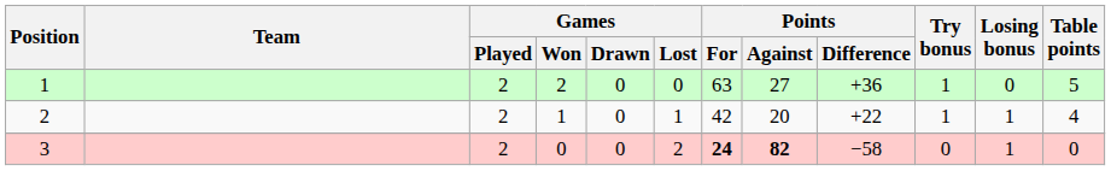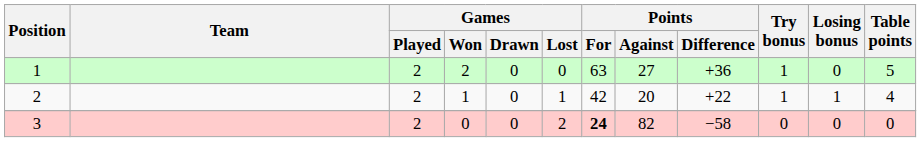 <table class="wikitable" style="text-align: center;">
 <tr>
 <th rowspan="2" width="20">Position</th>
 <th rowspan="2" width="300">Team</th>
 <th colspan="4">Games</th>
 <th colspan="3">Points</th>
 <th rowspan="2" width="20">Try bonus</th>
 <th rowspan="2" width="20">Losing bonus</th>
 <th rowspan="2" width="20">Table points</th>
 </tr>
 <tr>
 <th width="20">Played</th>
 <th width="20">Won</th>
 <th width="20">Drawn</th>
 <th width="20">Lost</th>
 <th width="20">For</th>
 <th width="20">Against</th>
 <th width="20">Difference</th>
 </tr>
 <tr bgcolor="#ccffcc">
 <td>1</td>
 <td></td>
 <td>2</td>
 <td>2</td>
 <td>0</td>
 <td>0</td>
 <td>63</td>
 <td>27</td>
 <td>+36</td>
 <td>1</td>
 <td>0</td>
 <td>5</td>
 </tr>
 <tr>
 <td>2</td>
 <td></td>
 <td>2</td>
 <td>1</td>
 <td>0</td>
 <td>1</td>
 <td>42</td>
 <td>20</td>
 <td>+22</td>
 <td>1</td>
 <td>1</td>
 <td>4</td>
 </tr>
 <tr>
 </tr>
 <tr bgcolor="#FFCCCC">
 <td>3</td>
 <td></td>
 <td>2</td>
 <td>0</td>
 <td>0</td>
 <td>2</td>
 <td><strong>24</strong></td>
-<td><strong>82</strong></td>
+<td>82</td>
 <td>−58</td>
 <td>0</td>
-<td>1</td>
+<td>0</td>
 <td>0</td>
 </tr>
 </table>
